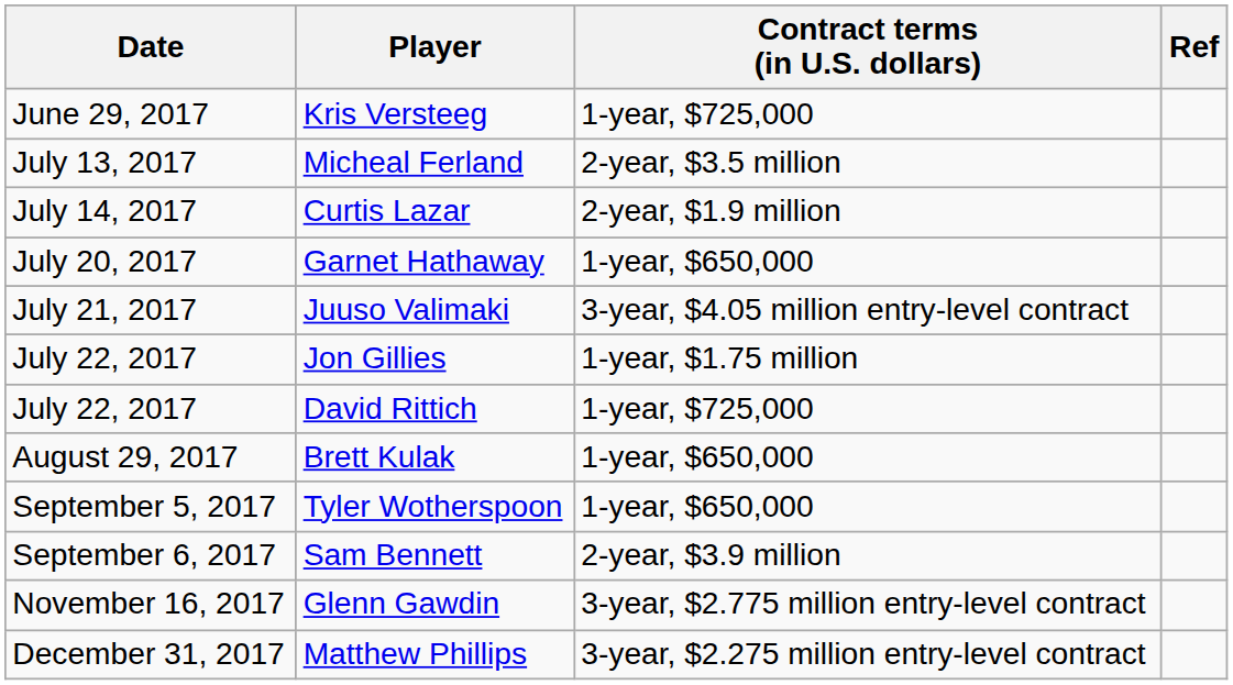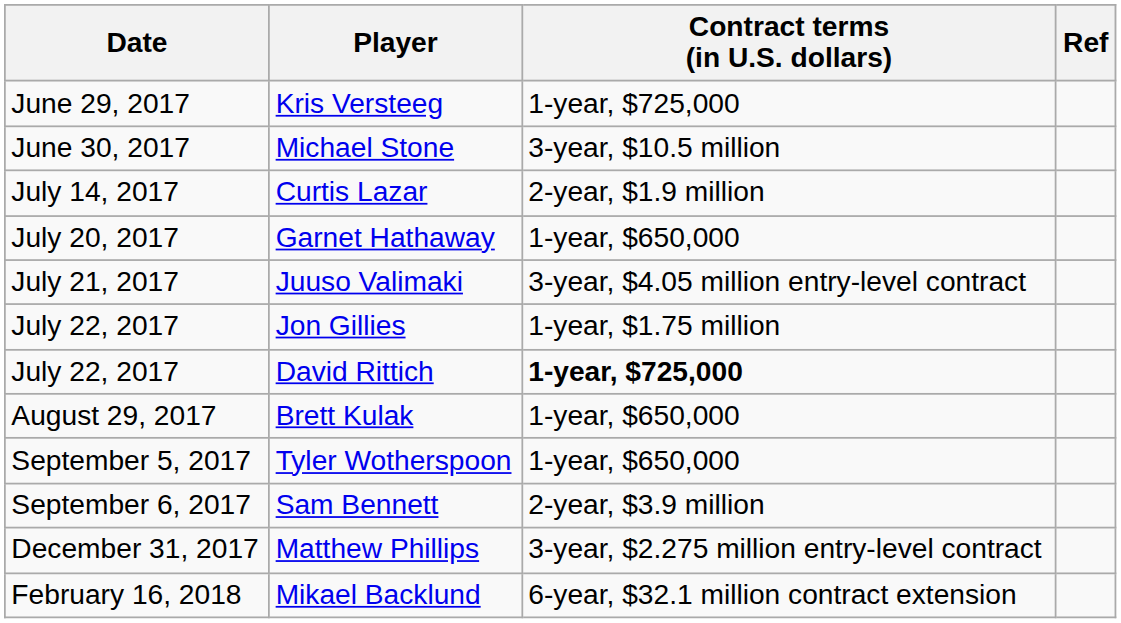 <table class="wikitable" style="width:50%;">
 <tr style="background:#ddd; text-align:center;">
 <th>Date</th>
 <th>Player</th>
 <th>Contract terms<br>(in U.S. dollars)</th>
 <th>Ref</th>
 </tr>
 <tr>
 <td>June 29, 2017</td>
 <td><a href='#'>Kris Versteeg</a></td>
 <td>1-year, $725,000</td>
 <td></td>
 </tr>
 <tr>
-<td>July 13, 2017</td>
-<td><a href='#'>Micheal Ferland</a></td>
-<td>2-year, $3.5 million</td>
+<td>June 30, 2017</td>
+<td><a href='#'>Michael Stone</a></td>
+<td>3-year, $10.5 million</td>
 <td></td>
 </tr>
 <tr>
 <td>July 14, 2017</td>
 <td><a href='#'>Curtis Lazar</a></td>
 <td>2-year, $1.9 million</td>
 <td></td>
 </tr>
 <tr>
 <td>July 20, 2017</td>
 <td><a href='#'>Garnet Hathaway</a></td>
 <td>1-year, $650,000</td>
 <td></td>
 </tr>
 <tr>
 <td>July 21, 2017</td>
 <td><a href='#'>Juuso Valimaki</a></td>
 <td>3-year, $4.05 million entry-level contract</td>
 <td></td>
 </tr>
 <tr>
 <td>July 22, 2017</td>
 <td><a href='#'>Jon Gillies</a></td>
 <td>1-year, $1.75 million</td>
 <td></td>
 </tr>
 <tr>
 <td>July 22, 2017</td>
 <td><a href='#'>David Rittich</a></td>
-<td>1-year, $725,000</td>
+<td><strong>1-year, $725,000</strong></td>
 <td></td>
 </tr>
 <tr>
 <td>August 29, 2017</td>
 <td><a href='#'>Brett Kulak</a></td>
 <td>1-year, $650,000</td>
 <td></td>
 </tr>
 <tr>
 <td>September 5, 2017</td>
 <td><a href='#'>Tyler Wotherspoon</a></td>
 <td>1-year, $650,000</td>
 <td></td>
 </tr>
 <tr>
 <td>September 6, 2017</td>
 <td><a href='#'>Sam Bennett</a></td>
 <td>2-year, $3.9 million</td>
 <td></td>
 </tr>
 <tr>
-<td>November 16, 2017</td>
-<td><a href='#'>Glenn Gawdin</a></td>
-<td>3-year, $2.775 million entry-level contract</td>
-<td></td>
-</tr>
-<tr>
 <td>December 31, 2017</td>
 <td><a href='#'>Matthew Phillips</a></td>
 <td>3-year, $2.275 million entry-level contract</td>
 <td></td>
 </tr>
+<tr>
+<td>February 16, 2018</td>
+<td><a href='#'>Mikael Backlund</a></td>
+<td>6-year, $32.1 million contract extension</td>
+<td></td>
+</tr>
 </table>
